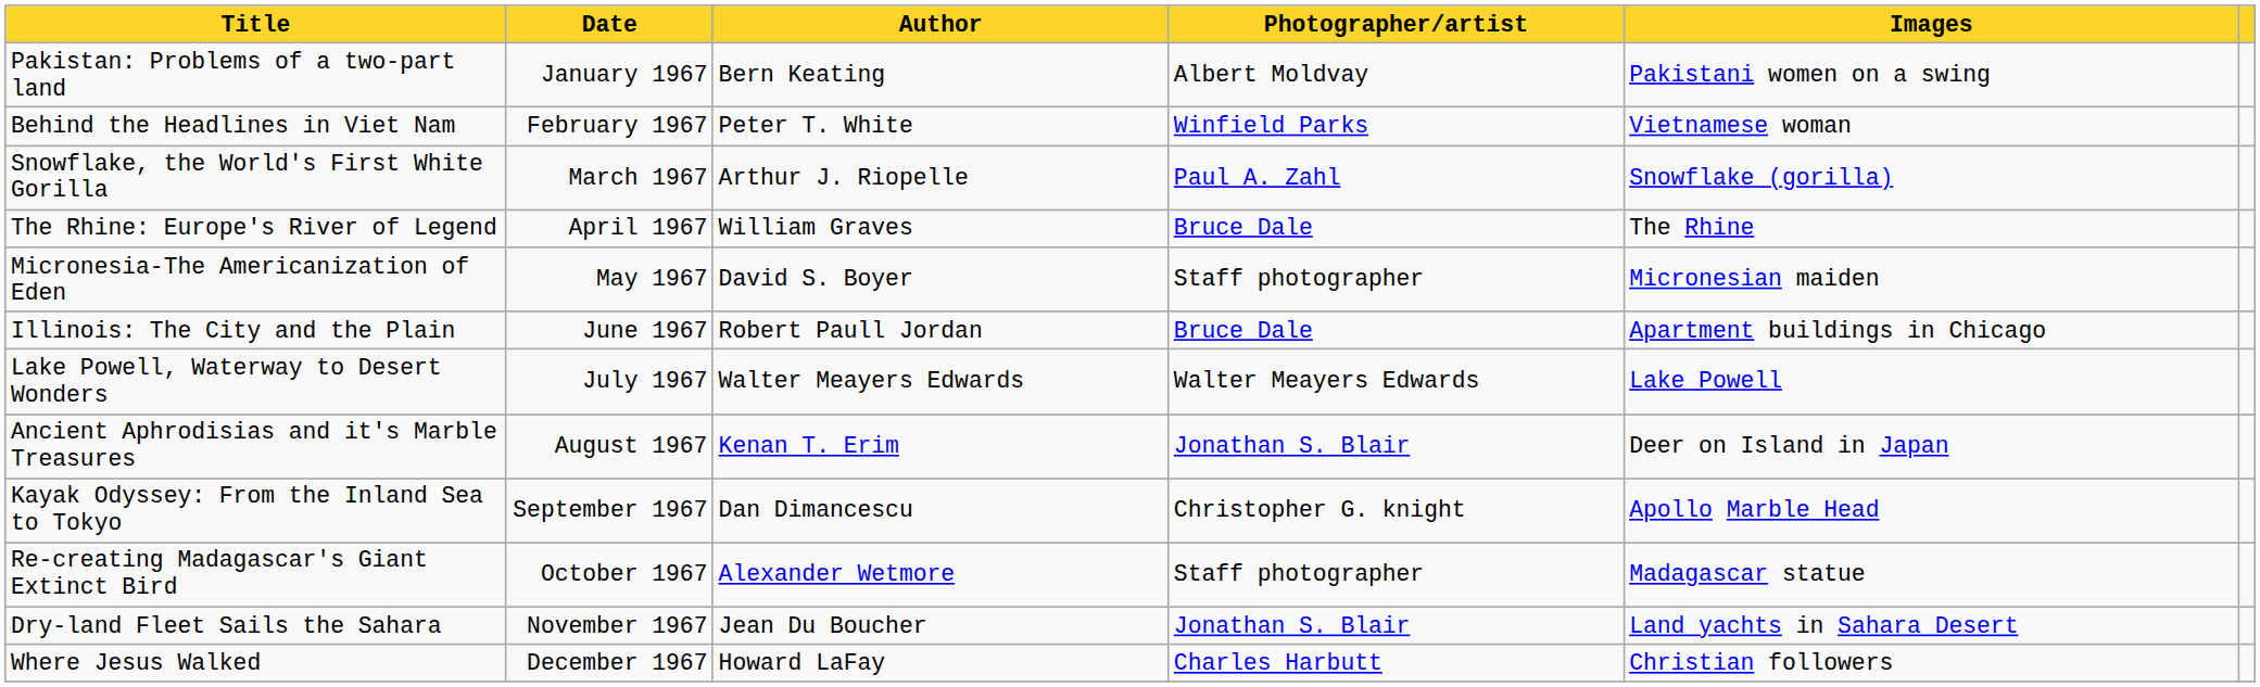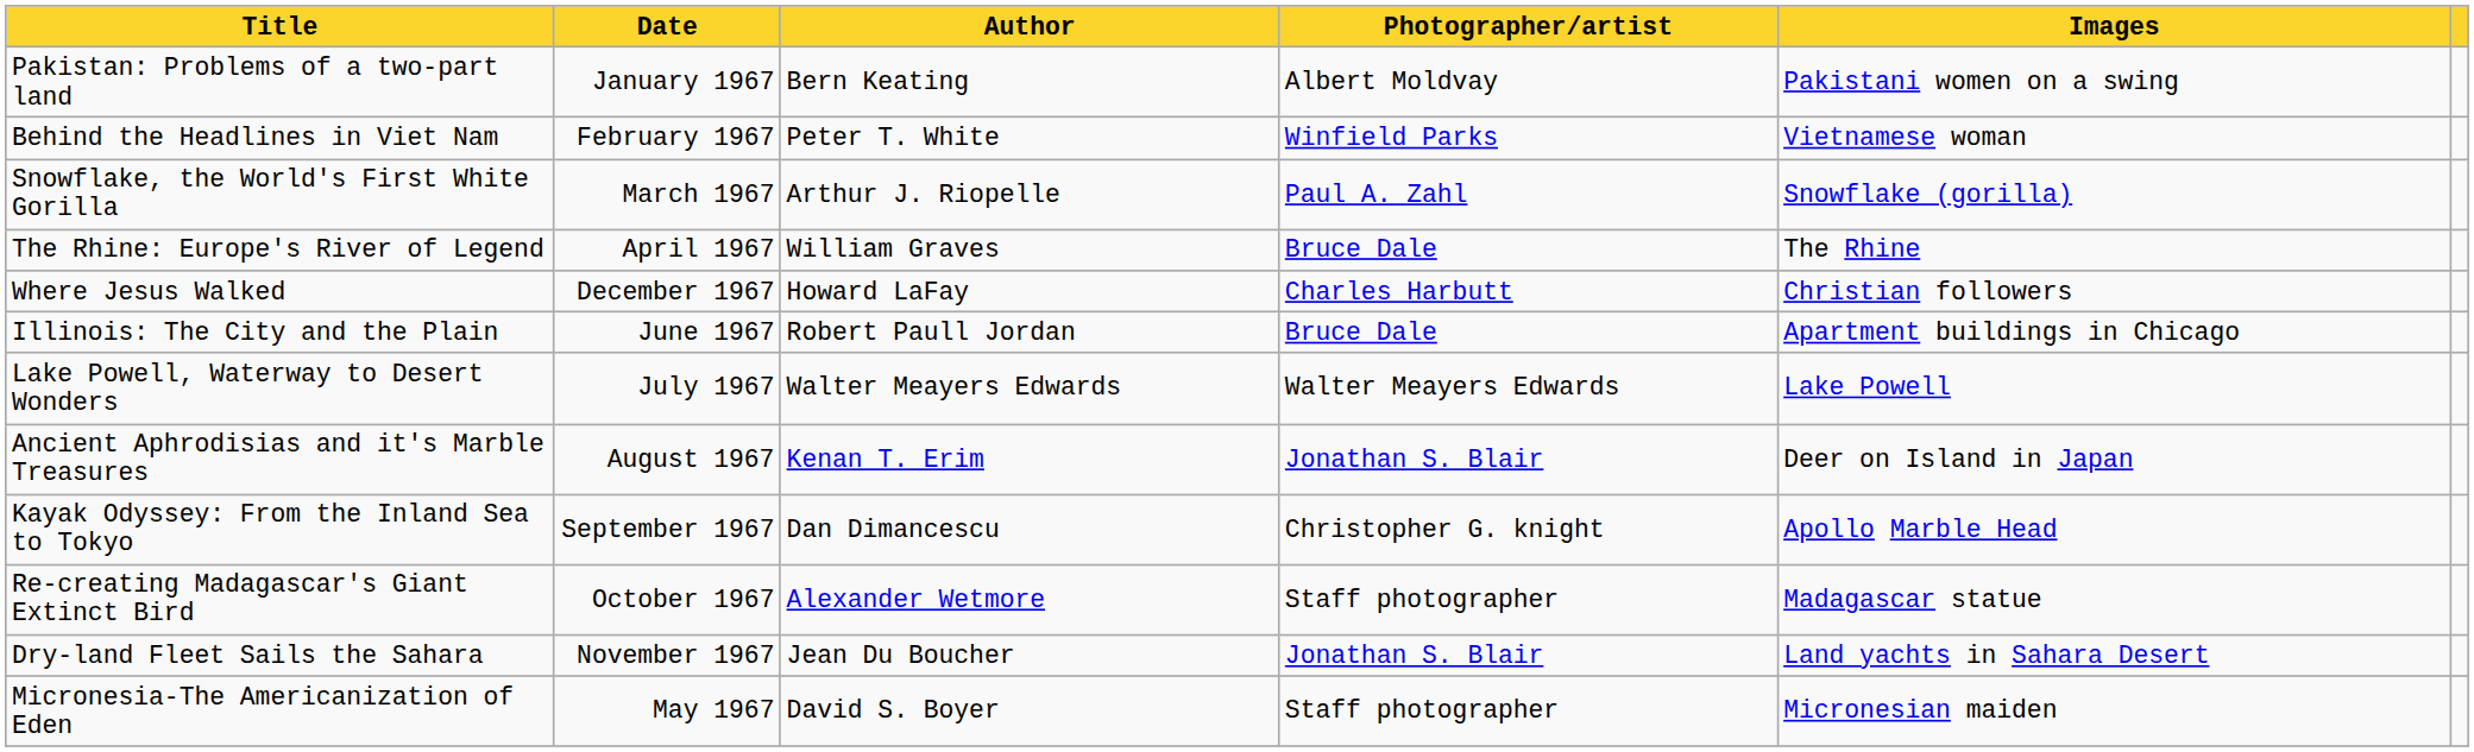 <table class="wikitable" style="width:100%">
 <tr>
 <th scope="col" style="background-color:#fbd42c;" width=275px>Title</th>
 <th scope="col" style="background-color:#fbd42c;" width=110>Date</th>
 <th scope="col" style="background-color:#fbd42c;">Author</th>
 <th scope="col" style="background-color:#fbd42c;">Photographer/artist</th>
 <th scope="col" style="background-color:#fbd42c;">Images</th>
 <th scope="col" style="background-color:#fbd42c;"></th>
 </tr>
 <tr>
 <td scope="row">Pakistan: Problems of a two-part land</td>
 <td style="text-align:right;">January 1967</td>
 <td>Bern Keating</td>
 <td>Albert Moldvay</td>
 <td><a href='#'>Pakistani</a> women on a swing</td>
 <td></td>
 </tr>
 <tr>
 <td scope="row">Behind the Headlines in Viet Nam</td>
 <td style="text-align:right;">February 1967</td>
 <td>Peter T. White</td>
 <td><a href='#'>Winfield Parks</a></td>
 <td><a href='#'>Vietnamese</a> woman</td>
 <td></td>
 </tr>
 <tr>
 <td scope="row">Snowflake, the World's First White Gorilla</td>
 <td style="text-align:right;">March 1967</td>
 <td>Arthur J. Riopelle</td>
 <td><a href='#'>Paul A. Zahl</a></td>
 <td><a href='#'>Snowflake (gorilla)</a></td>
 <td></td>
 </tr>
 <tr>
 <td scope="row">The Rhine: Europe's River of Legend</td>
 <td style="text-align:right;">April 1967</td>
 <td>William Graves</td>
 <td><a href='#'>Bruce Dale</a></td>
 <td>The <a href='#'>Rhine</a></td>
 <td></td>
 </tr>
 <tr>
-<td scope="row">Micronesia-The Americanization of Eden</td>
-<td style="text-align:right;">May 1967</td>
-<td>David S. Boyer</td>
-<td>Staff photographer</td>
-<td><a href='#'>Micronesian</a> maiden</td>
+<td scope="row">Where Jesus Walked</td>
+<td style="text-align:right;">December 1967</td>
+<td>Howard LaFay</td>
+<td><a href='#'>Charles Harbutt</a></td>
+<td><a href='#'>Christian</a> followers</td>
 <td></td>
 </tr>
 <tr>
 <td scope="row">Illinois: The City and the Plain</td>
 <td style="text-align:right;">June 1967</td>
 <td>Robert Paull Jordan</td>
 <td><a href='#'>Bruce Dale</a></td>
 <td><a href='#'>Apartment</a> buildings in Chicago</td>
 <td></td>
 </tr>
 <tr>
 <td scope="row">Lake Powell, Waterway to Desert Wonders</td>
 <td style="text-align:right;">July 1967</td>
 <td>Walter Meayers Edwards</td>
 <td>Walter Meayers Edwards</td>
 <td><a href='#'>Lake Powell</a></td>
 <td></td>
 </tr>
 <tr>
 <td scope="row">Ancient Aphrodisias and it's Marble Treasures</td>
 <td style="text-align:right;">August 1967</td>
 <td><a href='#'>Kenan T. Erim</a></td>
 <td><a href='#'>Jonathan S. Blair</a></td>
 <td>Deer on Island in <a href='#'>Japan</a></td>
 <td></td>
 </tr>
 <tr>
 <td scope="row">Kayak Odyssey: From the Inland Sea to Tokyo</td>
 <td style="text-align:right;">September 1967</td>
 <td>Dan Dimancescu</td>
 <td>Christopher G. knight</td>
 <td><a href='#'>Apollo</a> <a href='#'>Marble Head</a></td>
 <td></td>
 </tr>
 <tr>
 <td scope="row">Re-creating Madagascar's Giant Extinct Bird</td>
 <td style="text-align:right;">October 1967</td>
 <td><a href='#'>Alexander Wetmore</a></td>
 <td>Staff photographer</td>
 <td><a href='#'>Madagascar</a> statue</td>
 <td></td>
 </tr>
 <tr>
 <td scope="row">Dry-land Fleet Sails the Sahara</td>
 <td style="text-align:right;">November 1967</td>
 <td>Jean Du Boucher</td>
 <td><a href='#'>Jonathan S. Blair</a></td>
 <td><a href='#'>Land yachts</a> in <a href='#'>Sahara Desert</a></td>
 <td></td>
 </tr>
 <tr>
-<td scope="row">Where Jesus Walked</td>
-<td style="text-align:right;">December 1967</td>
-<td>Howard LaFay</td>
-<td><a href='#'>Charles Harbutt</a></td>
-<td><a href='#'>Christian</a> followers</td>
+<td scope="row">Micronesia-The Americanization of Eden</td>
+<td style="text-align:right;">May 1967</td>
+<td>David S. Boyer</td>
+<td>Staff photographer</td>
+<td><a href='#'>Micronesian</a> maiden</td>
 <td></td>
 </tr>
 </table>
